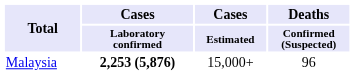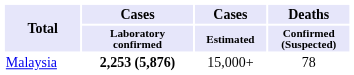 <table class="toccolours" style="float:right;clear:right;text-align:center;font-size:88%;margin: 0.5em 0 0.5em 1em; width:25em">
 <tr style="background:lavender">
 <th rowspan="2">Total</th>
 <th>Cases</th>
 <th>Cases</th>
 <th>Deaths</th>
 </tr>
 <tr style="font-size:80%;background:lavender">
 <th>Laboratory <br>confirmed</th>
 <th>Estimated</th>
 <th>Confirmed<br>(Suspected)</th>
 </tr>
 <tr>
 <td style="text-align:left"><a href='#'>Malaysia</a></td>
 <td><strong>2,253 (5,876)</strong></td>
 <td>15,000+</td>
-<td>96</td>
+<td>78</td>
 </tr>
 </table>
